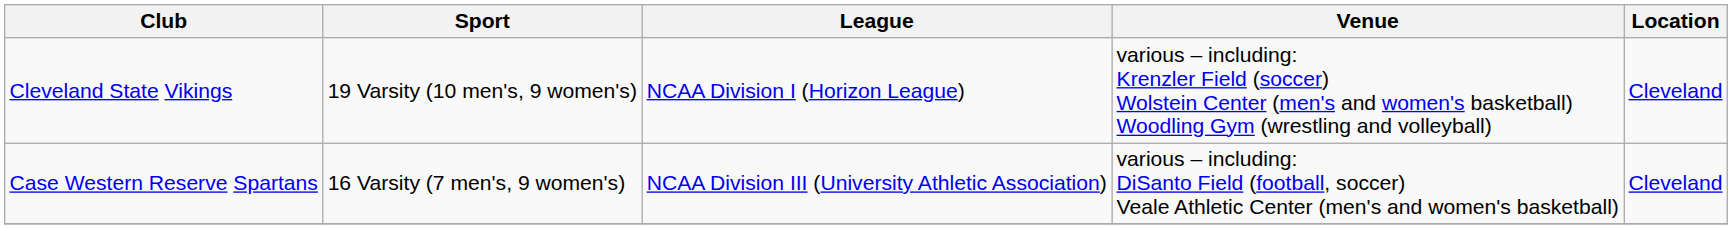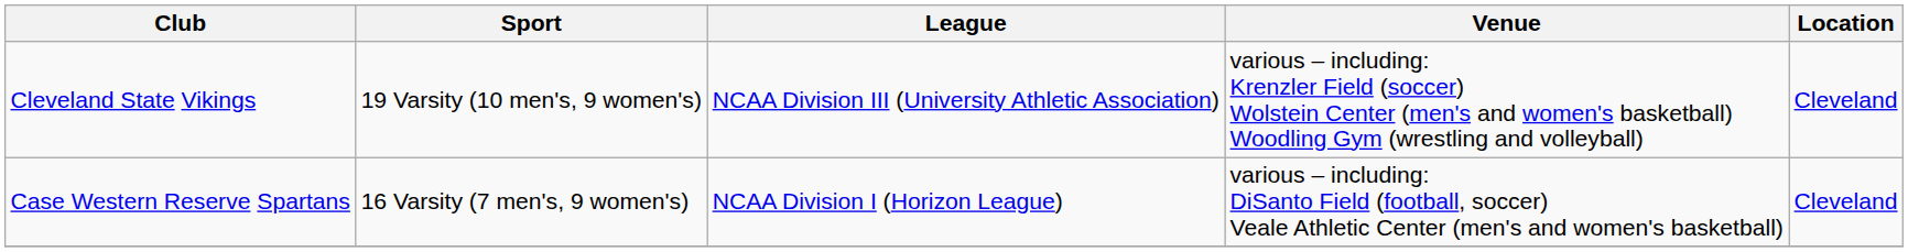 <table class="wikitable">
 <tr>
 <th>Club</th>
 <th>Sport</th>
 <th>League</th>
 <th>Venue</th>
 <th>Location</th>
 </tr>
 <tr>
 <td><a href='#'>Cleveland State</a> <a href='#'>Vikings</a></td>
 <td>19 Varsity (10 men's, 9 women's)</td>
-<td><a href='#'>NCAA Division I</a> (<a href='#'>Horizon League</a>)</td>
+<td><a href='#'>NCAA Division III</a> (<a href='#'>University Athletic Association</a>)</td>
 <td>various – including:<br><a href='#'>Krenzler Field</a> (<a href='#'>soccer</a>)<br><a href='#'>Wolstein Center</a> (<a href='#'>men's</a> and <a href='#'>women's</a> basketball)<br><a href='#'>Woodling Gym</a> (wrestling and volleyball)</td>
 <td><a href='#'>Cleveland</a></td>
 </tr>
 <tr>
 <td><a href='#'>Case Western Reserve</a> <a href='#'>Spartans</a></td>
 <td>16 Varsity (7 men's, 9 women's)</td>
-<td><a href='#'>NCAA Division III</a> (<a href='#'>University Athletic Association</a>)</td>
+<td><a href='#'>NCAA Division I</a> (<a href='#'>Horizon League</a>)</td>
 <td>various – including:<br><a href='#'>DiSanto Field</a> (<a href='#'>football</a>, soccer)<br>Veale Athletic Center (men's and women's basketball)</td>
 <td><a href='#'>Cleveland</a></td>
 </tr>
 <tr>
 </tr>
 </table>
